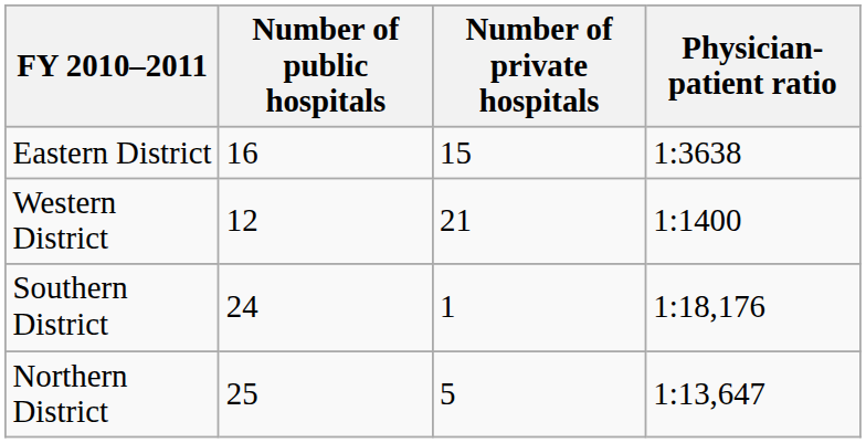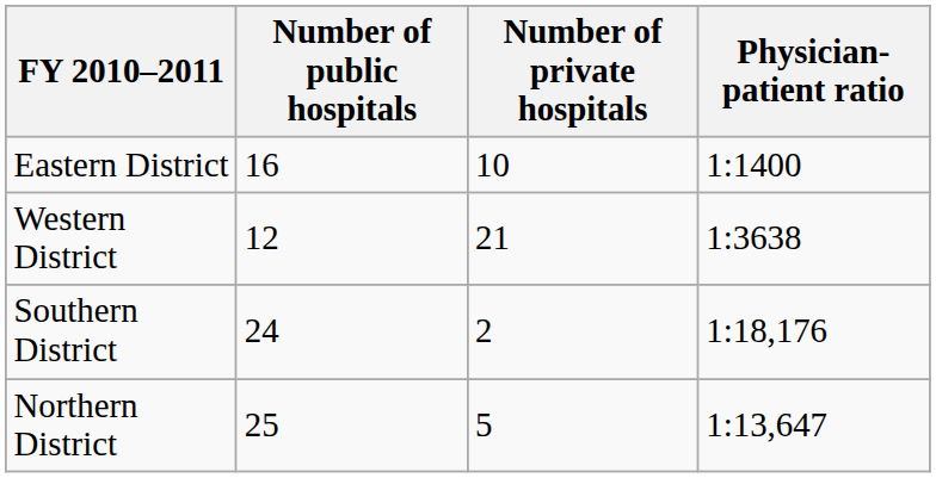 <table class="wikitable">
 <tr>
 <th style="width:100px;">FY 2010–2011</th>
 <th style="width:100px;">Number of public hospitals</th>
 <th style="width:100px;">Number of private hospitals</th>
 <th style="width:100px;">Physician-patient ratio</th>
 </tr>
 <tr>
 <td>Eastern District</td>
 <td>16</td>
-<td>15</td>
-<td>1:3638</td>
+<td>10</td>
+<td>1:1400</td>
 </tr>
 <tr>
 <td>Western District</td>
 <td>12</td>
 <td>21</td>
-<td>1:1400</td>
+<td>1:3638</td>
 </tr>
 <tr>
 <td>Southern District</td>
 <td>24</td>
-<td>1</td>
+<td>2</td>
 <td>1:18,176</td>
 </tr>
 <tr>
 <td>Northern District</td>
 <td>25</td>
 <td>5</td>
 <td>1:13,647</td>
 </tr>
 </table>
